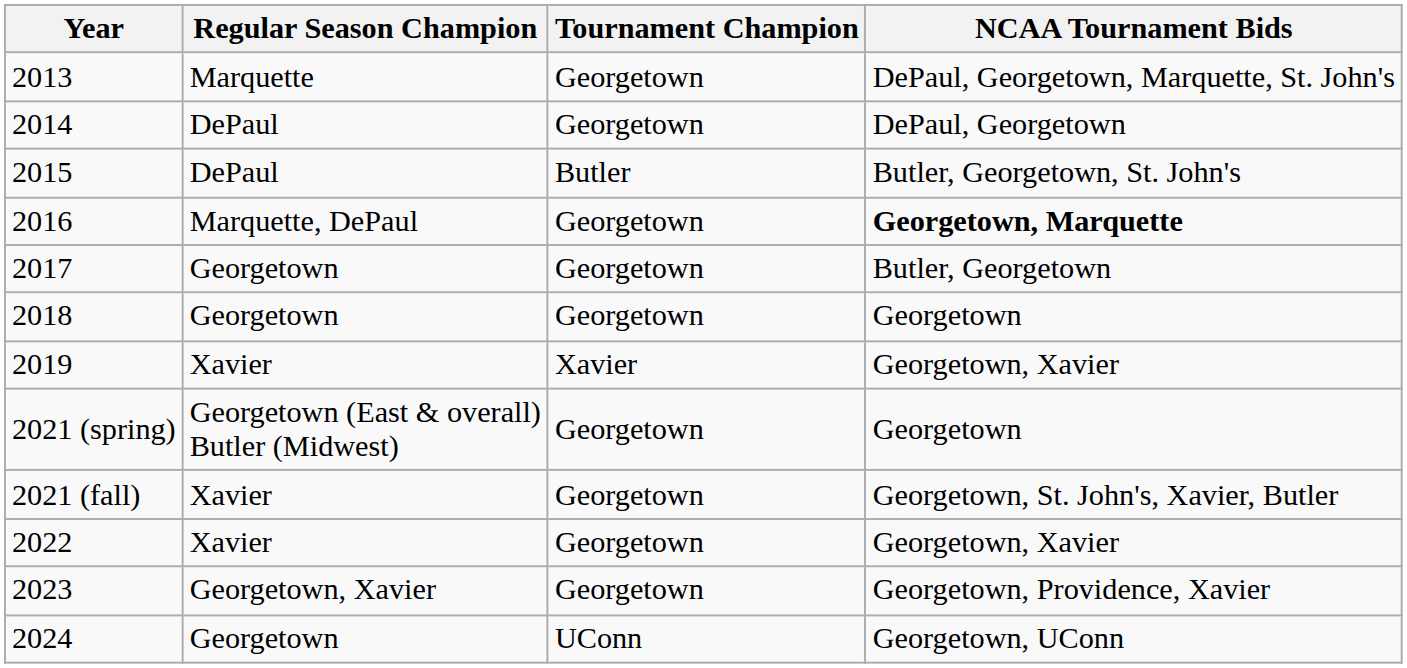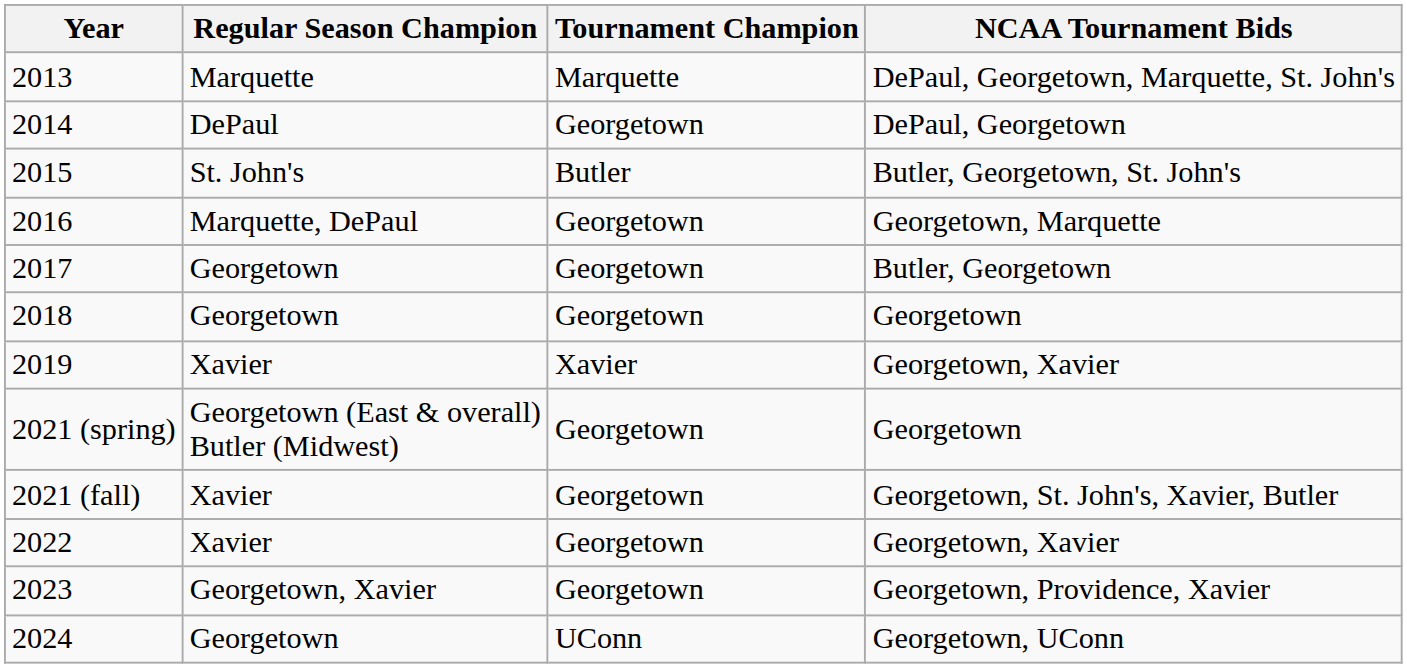 <table class="wikitable">
 <tr>
 <th>Year</th>
 <th>Regular Season Champion</th>
 <th>Tournament Champion</th>
 <th>NCAA Tournament Bids</th>
 </tr>
 <tr>
 <td>2013</td>
 <td>Marquette</td>
-<td>Georgetown</td>
+<td>Marquette</td>
 <td>DePaul, Georgetown, Marquette, St. John's</td>
 </tr>
 <tr>
 <td>2014</td>
 <td>DePaul</td>
 <td>Georgetown</td>
 <td>DePaul, Georgetown</td>
 </tr>
 <tr>
 <td>2015</td>
-<td>DePaul</td>
+<td>St. John's</td>
 <td>Butler</td>
 <td>Butler, Georgetown, St. John's</td>
 </tr>
 <tr>
 <td>2016</td>
 <td>Marquette, DePaul</td>
 <td>Georgetown</td>
-<td><strong>Georgetown, Marquette</strong></td>
+<td>Georgetown, Marquette</td>
 </tr>
 <tr>
 <td>2017</td>
 <td>Georgetown</td>
 <td>Georgetown</td>
 <td>Butler, Georgetown</td>
 </tr>
 <tr>
 <td>2018</td>
 <td>Georgetown</td>
 <td>Georgetown</td>
 <td>Georgetown</td>
 </tr>
 <tr>
 <td>2019</td>
 <td>Xavier</td>
 <td>Xavier</td>
 <td>Georgetown, Xavier</td>
 </tr>
 <tr>
 <td>2021 (spring)</td>
 <td>Georgetown (East & overall)<br>Butler (Midwest)</td>
 <td>Georgetown</td>
 <td>Georgetown</td>
 </tr>
 <tr>
 <td>2021 (fall)</td>
 <td>Xavier</td>
 <td>Georgetown</td>
 <td>Georgetown, St. John's, Xavier, Butler</td>
 </tr>
 <tr>
 <td>2022</td>
 <td>Xavier</td>
 <td>Georgetown</td>
 <td>Georgetown, Xavier</td>
 </tr>
 <tr>
 <td>2023</td>
 <td>Georgetown, Xavier</td>
 <td>Georgetown</td>
 <td>Georgetown, Providence, Xavier</td>
 </tr>
 <tr>
 <td>2024</td>
 <td>Georgetown</td>
 <td>UConn</td>
 <td>Georgetown, UConn</td>
 </tr>
 </table>
